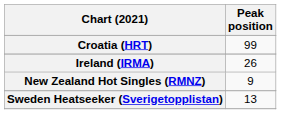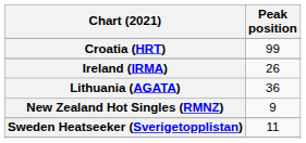 <table class="wikitable plainrowheaders sortable" style="text-align:center">
 <tr>
 <th scope="col">Chart (2021)</th>
 <th scope="col">Peak<br>position</th>
 </tr>
 <tr>
 </tr>
 <tr>
 </tr>
 <tr>
 </tr>
 <tr>
 </tr>
 <tr>
 <th scope="row">Croatia (<a href='#'>HRT</a>)</th>
 <td>99</td>
 </tr>
 <tr>
 </tr>
 <tr>
 </tr>
 <tr>
 </tr>
 <tr>
 </tr>
 <tr>
 <th scope="row">Ireland (<a href='#'>IRMA</a>)</th>
 <td>26</td>
 </tr>
 <tr>
+<th scope="row">Lithuania (<a href='#'>AGATA</a>)</th>
+<td>36</td>
+</tr>
+<tr>
 <th scope="row">New Zealand Hot Singles (<a href='#'>RMNZ</a>)</th>
 <td>9</td>
 </tr>
 <tr>
 </tr>
 <tr>
 <th scope="row">Sweden Heatseeker (<a href='#'>Sverigetopplistan</a>)</th>
-<td>13</td>
+<td>11</td>
 </tr>
 <tr>
 </tr>
 <tr>
 </tr>
 <tr>
 </tr>
 <tr>
 </tr>
 <tr>
 </tr>
 </table>
